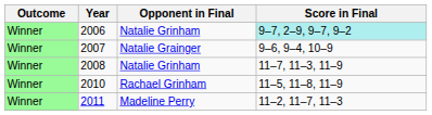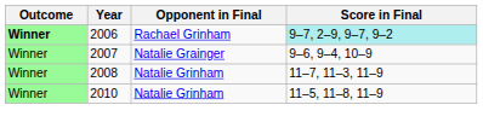 <table class="sortable wikitable">
 <tr>
 <th width="100">Outcome</th>
 <th width="50">Year</th>
 <th width="200">Opponent in Final</th>
 <th width="250">Score in Final</th>
 </tr>
 <tr>
-<td bgcolor="98FB98">Winner</td>
+<td bgcolor="98FB98"><strong>Winner</strong></td>
 <td>2006</td>
-<td>   <a href='#'>Natalie Grinham</a></td>
+<td>   <a href='#'>Rachael Grinham</a></td>
 <td style="background: paleturquoise;">9–7, 2–9, 9–7, 9–2</td>
 </tr>
 <tr>
 <td bgcolor="98FB98">Winner</td>
 <td>2007</td>
 <td>   <a href='#'>Natalie Grainger</a></td>
 <td>9–6, 9–4, 10–9</td>
 </tr>
 <tr>
 <td bgcolor="98FB98">Winner</td>
 <td>2008</td>
 <td>   <a href='#'>Natalie Grinham</a></td>
 <td>11–7, 11–3, 11–9</td>
 </tr>
 <tr>
 <td bgcolor="98FB98">Winner</td>
 <td>2010</td>
-<td>   <a href='#'>Rachael Grinham</a></td>
+<td>   <a href='#'>Natalie Grinham</a></td>
 <td>11–5, 11–8, 11–9</td>
 </tr>
-<tr>
-<td bgcolor="98FB98">Winner</td>
-<td><a href='#'>2011</a></td>
-<td>   <a href='#'>Madeline Perry</a></td>
-<td>11–2, 11–7, 11–3</td>
-</tr>
 </table>
